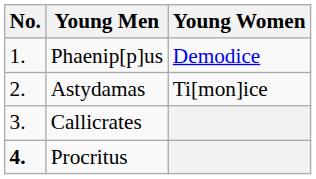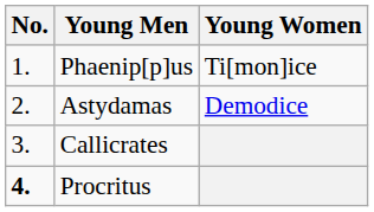 <table class="wikitable">
 <tr>
 <th>No.</th>
 <th>Young Men</th>
 <th>Young Women</th>
 </tr>
 <tr>
 <td>1.</td>
 <td>Phaenip[p]us</td>
-<td><a href='#'>Demodice</a></td>
+<td>Ti[mon]ice</td>
 </tr>
 <tr>
 <td>2.</td>
 <td>Astydamas</td>
-<td>Ti[mon]ice</td>
+<td><a href='#'>Demodice</a></td>
 </tr>
 <tr>
 <td>3.</td>
 <td>Callicrates</td>
 <th></th>
 </tr>
 <tr>
 <td><strong>4.</strong></td>
 <td>Procritus</td>
 <th></th>
 </tr>
 </table>
